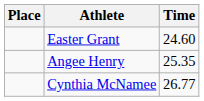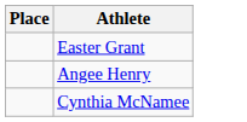 <table class="wikitable">
 <tr>
 <th>Place</th>
 <th>Athlete</th>
-<th>Time</th>
 </tr>
 <tr>
 <td align=center></td>
 <td><a href='#'>Easter Grant</a></td>
-<td>24.60</td>
 </tr>
 <tr>
 <td align=center></td>
 <td><a href='#'>Angee Henry</a></td>
-<td>25.35</td>
 </tr>
 <tr>
 <td align=center></td>
 <td><a href='#'>Cynthia McNamee</a></td>
-<td>26.77</td>
 </tr>
 </table>
